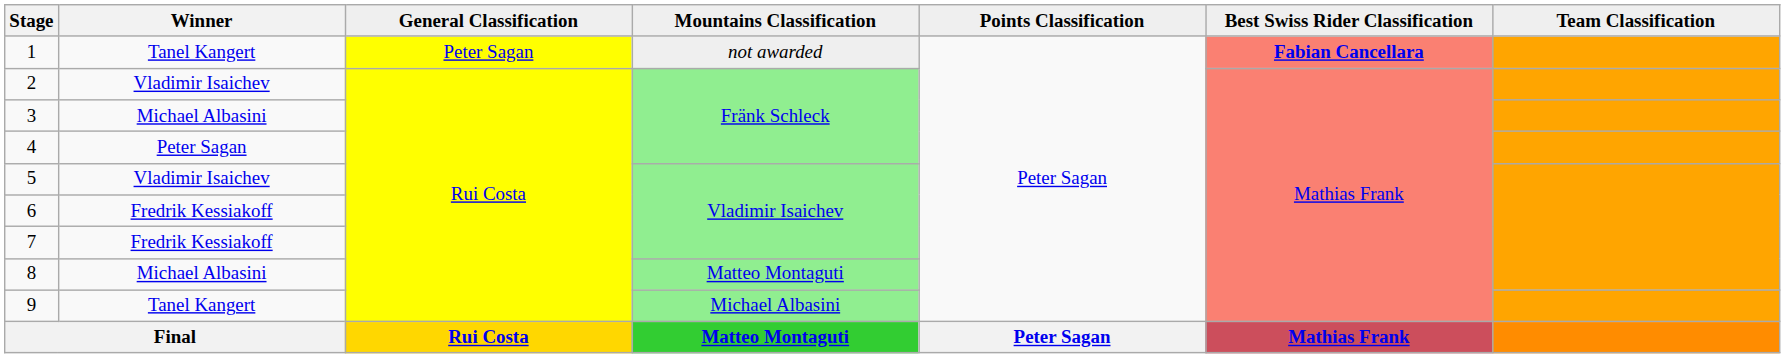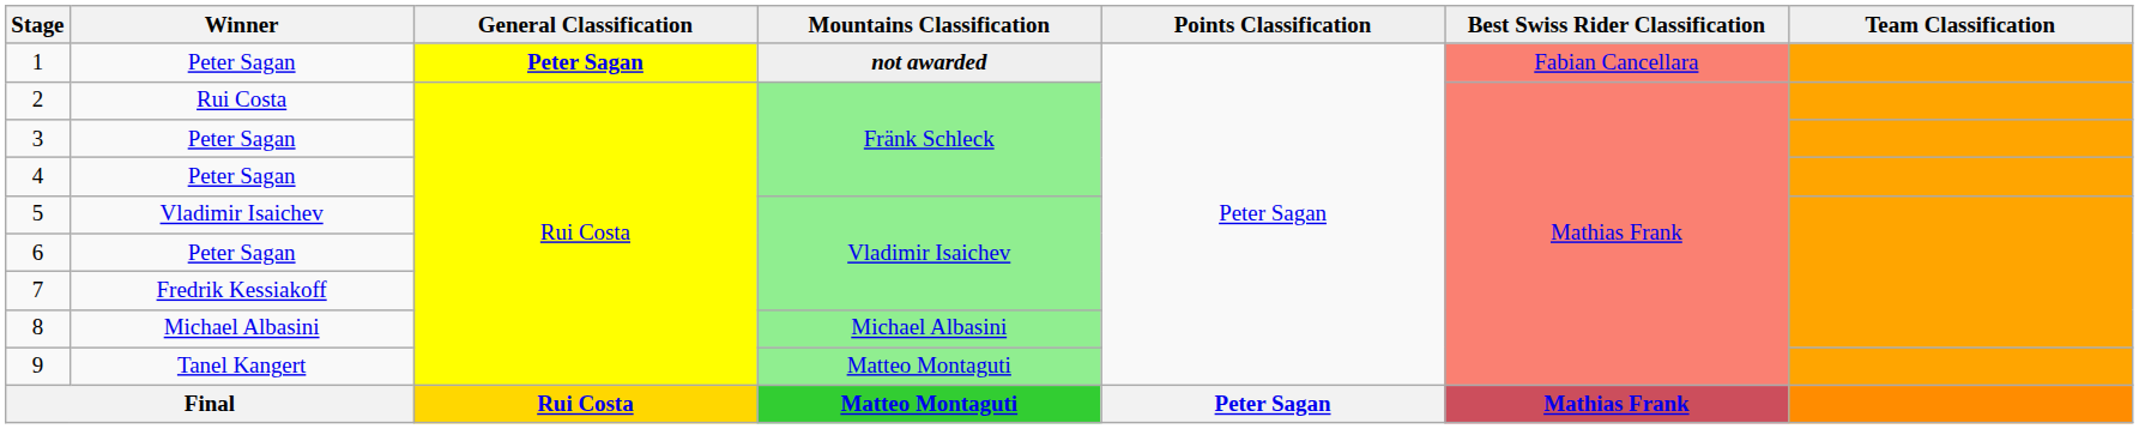 <table class="wikitable" style="text-align: center; font-size:smaller;">
 <tr style="background-color: #efefef;">
 <th width="2%">Stage</th>
 <th width="16%">Winner</th>
 <th style="background:#efefef;" width="16%"><strong>General Classification</strong><br></th>
 <th style="background:#efefef;" width="16%"><strong>Mountains Classification</strong><br></th>
 <th style="background:#efefef;" width="16%"><strong>Points Classification</strong><br></th>
 <th style="background:#efefef;" width="16%"><strong>Best Swiss Rider Classification</strong><br></th>
 <th style="background:#efefef;" width="16%"><strong>Team Classification</strong><br></th>
 </tr>
 <tr>
 <td>1</td>
-<td><a href='#'>Tanel Kangert</a></td>
-<td style="background:yellow;"><a href='#'>Peter Sagan</a></td>
-<td style="background:#EFEFEF;"><em>not awarded</em></td>
+<td><a href='#'>Peter Sagan</a></td>
+<td style="background:yellow;"><strong><a href='#'>Peter Sagan</a></strong></td>
+<td style="background:#EFEFEF;"><strong><em>not awarded</em></strong></td>
 <td style="background:offwhite;" rowspan=9><a href='#'>Peter Sagan</a></td>
-<td style="background:salmon;"><strong><a href='#'>Fabian Cancellara</a></strong></td>
+<td style="background:salmon;"><a href='#'>Fabian Cancellara</a></td>
 <td style="background:orange;"></td>
 </tr>
 <tr>
 <td>2</td>
-<td><a href='#'>Vladimir Isaichev</a></td>
+<td><a href='#'>Rui Costa</a></td>
 <td style="background:yellow;" rowspan=8><a href='#'>Rui Costa</a></td>
 <td style="background:lightgreen;" rowspan=3><a href='#'>Fränk Schleck</a></td>
 <td style="background:salmon;" rowspan=8><a href='#'>Mathias Frank</a></td>
 <td style="background:orange;"></td>
 </tr>
 <tr>
 <td>3</td>
-<td><a href='#'>Michael Albasini</a></td>
+<td><a href='#'>Peter Sagan</a></td>
 <td style="background:orange;"></td>
 </tr>
 <tr>
 <td>4</td>
 <td><a href='#'>Peter Sagan</a></td>
 <td style="background:orange;"></td>
 </tr>
 <tr>
 <td>5</td>
 <td><a href='#'>Vladimir Isaichev</a></td>
 <td style="background:lightgreen;" rowspan=3><a href='#'>Vladimir Isaichev</a></td>
 <td style="background:orange;" rowspan=4></td>
 </tr>
 <tr>
 <td>6</td>
-<td><a href='#'>Fredrik Kessiakoff</a></td>
+<td><a href='#'>Peter Sagan</a></td>
 </tr>
 <tr>
 <td>7</td>
 <td><a href='#'>Fredrik Kessiakoff</a></td>
 </tr>
 <tr>
 <td>8</td>
 <td><a href='#'>Michael Albasini</a></td>
-<td style="background:lightgreen;"><a href='#'>Matteo Montaguti</a></td>
+<td style="background:lightgreen;"><a href='#'>Michael Albasini</a></td>
 </tr>
 <tr>
 <td>9</td>
 <td><a href='#'>Tanel Kangert</a></td>
-<td style="background:lightgreen;"><a href='#'>Michael Albasini</a></td>
+<td style="background:lightgreen;"><a href='#'>Matteo Montaguti</a></td>
 <td style="background:orange;"></td>
 </tr>
 <tr>
 <th colspan=2><strong>Final</strong></th>
 <th style="background:gold;"><a href='#'>Rui Costa</a></th>
 <th style="background:#32CD32;"><a href='#'>Matteo Montaguti</a></th>
 <th style="background:offwhite;"><a href='#'>Peter Sagan</a></th>
 <th style="background:#CC4E5C;"><a href='#'>Mathias Frank</a></th>
 <th style="background:#FF8C00;"></th>
 </tr>
 </table>
